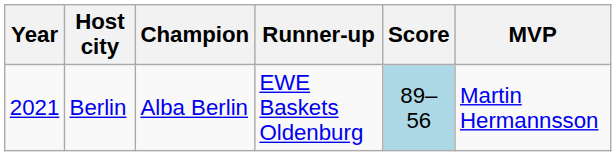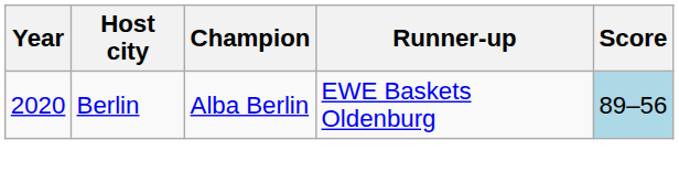 <table class="wikitable" width=70%>
 <tr>
 <th>Year</th>
 <th>Host city</th>
 <th>Champion</th>
 <th>Runner-up</th>
 <th>Score</th>
-<th>MVP</th>
 </tr>
 <tr>
-<td align="center"><a href='#'>2021</a></td>
+<td align="center"><a href='#'>2020</a></td>
 <td><a href='#'>Berlin</a></td>
 <td><a href='#'>Alba Berlin</a></td>
 <td><a href='#'>EWE Baskets Oldenburg</a></td>
 <td align="center" style="background: lightblue;">89–56</td>
-<td><a href='#'>Martin Hermannsson</a></td>
 </tr>
 </table>
